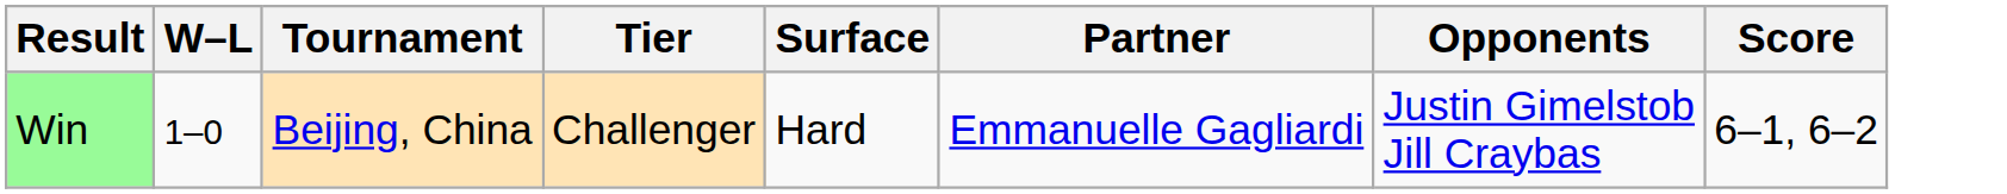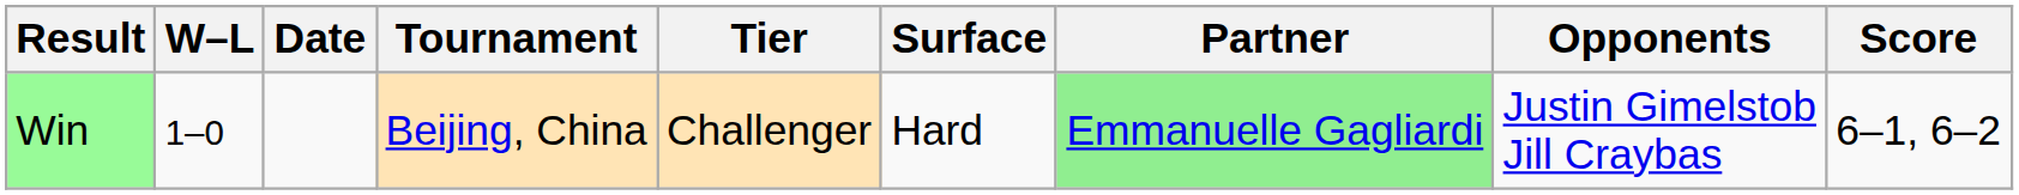 <table class="sortable wikitable">
 <tr>
 <th>Result</th>
 <th class="unsortable">W–L</th>
+<th>Date</th>
 <th>Tournament</th>
 <th>Tier</th>
 <th>Surface</th>
 <th>Partner</th>
 <th>Opponents</th>
 <th class="unsortable">Score</th>
 </tr>
 <tr>
 <td bgcolor=98FB98>Win</td>
 <td><small>1–0</small></td>
+<td></td>
 <td style=background:moccasin><a href='#'>Beijing</a>, China</td>
 <td style=background:moccasin>Challenger</td>
 <td>Hard</td>
-<td> <a href='#'>Emmanuelle Gagliardi</a></td>
+<td style="background: lightgreen;"> <a href='#'>Emmanuelle Gagliardi</a></td>
 <td> <a href='#'>Justin Gimelstob</a> <br>  <a href='#'>Jill Craybas</a></td>
 <td>6–1, 6–2</td>
 </tr>
 </table>
